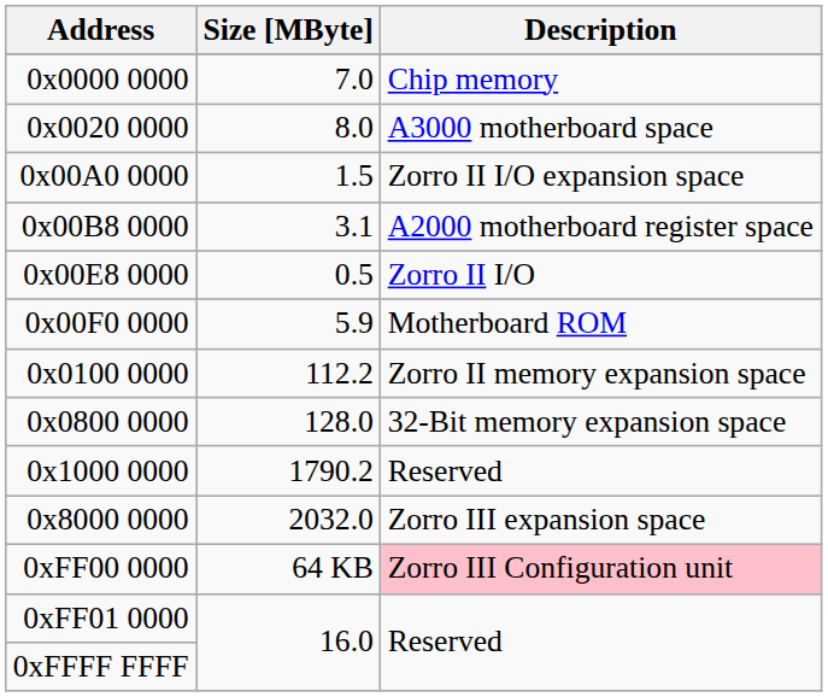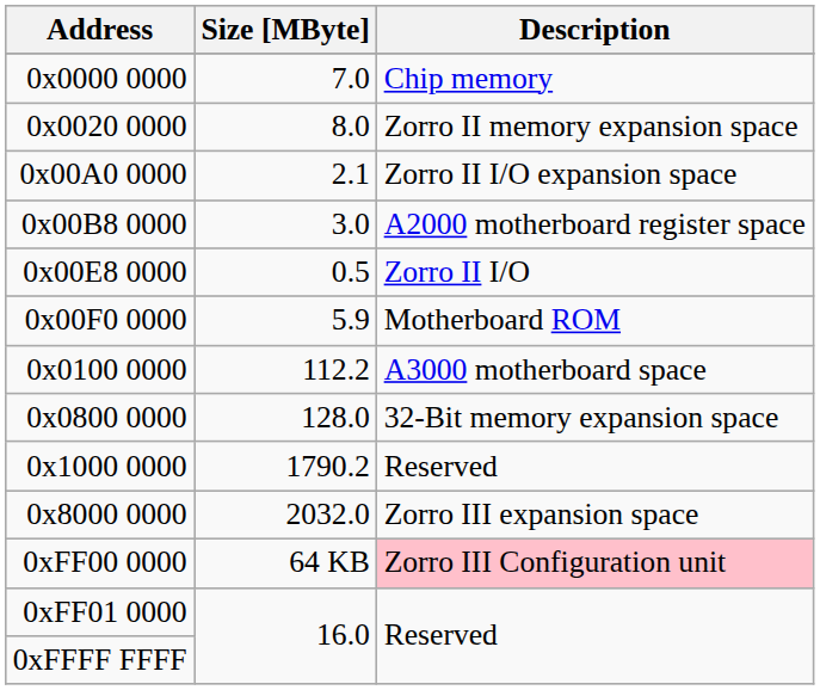 <table class="wikitable">
 <tr>
 <th>Address</th>
 <th>Size &#91;MByte&#93;</th>
 <th>Description</th>
 </tr>
 <tr>
 </tr>
 <tr>
 <td align="right">0x0000 0000</td>
 <td align="right">7.0</td>
 <td><a href='#'>Chip memory</a></td>
 </tr>
 <tr>
 <td align="right">0x0020 0000</td>
 <td align="right">8.0</td>
-<td><a href='#'>A3000</a> motherboard space</td>
+<td>Zorro II memory expansion space</td>
 </tr>
 <tr>
 <td align="right">0x00A0 0000</td>
-<td align="right">1.5</td>
+<td align="right">2.1</td>
 <td>Zorro II I/O expansion space</td>
 </tr>
 <tr>
 <td align="right">0x00B8 0000</td>
-<td align="right">3.1</td>
+<td align="right">3.0</td>
 <td><a href='#'>A2000</a> motherboard register space</td>
 </tr>
 <tr>
 <td align="right">0x00E8 0000</td>
 <td align="right">0.5</td>
 <td><a href='#'>Zorro II</a> I/O</td>
 </tr>
 <tr>
 <td align="right">0x00F0 0000</td>
 <td align="right">5.9</td>
 <td>Motherboard <a href='#'>ROM</a></td>
 </tr>
 <tr>
 <td align="right">0x0100 0000</td>
 <td align="right">112.2</td>
-<td>Zorro II memory expansion space</td>
+<td><a href='#'>A3000</a> motherboard space</td>
 </tr>
 <tr>
 <td align="right">0x0800 0000</td>
 <td align="right">128.0</td>
 <td>32-Bit memory expansion space</td>
 </tr>
 <tr>
 <td align="right">0x1000 0000</td>
 <td align="right">1790.2</td>
 <td>Reserved</td>
 </tr>
 <tr>
 <td align="right">0x8000 0000</td>
 <td align="right">2032.0</td>
 <td>Zorro III expansion space </td>
 </tr>
 <tr>
 <td align="right">0xFF00 0000</td>
 <td align="right">64 KB</td>
 <td style="background: pink;">Zorro III Configuration unit</td>
 </tr>
 <tr>
 <td align="right">0xFF01 0000</td>
 <td align="right" rowspan="2">16.0</td>
 <td rowspan="2">Reserved </td>
 </tr>
 <tr>
 <td align="right">0xFFFF FFFF</td>
 </tr>
 </table>
